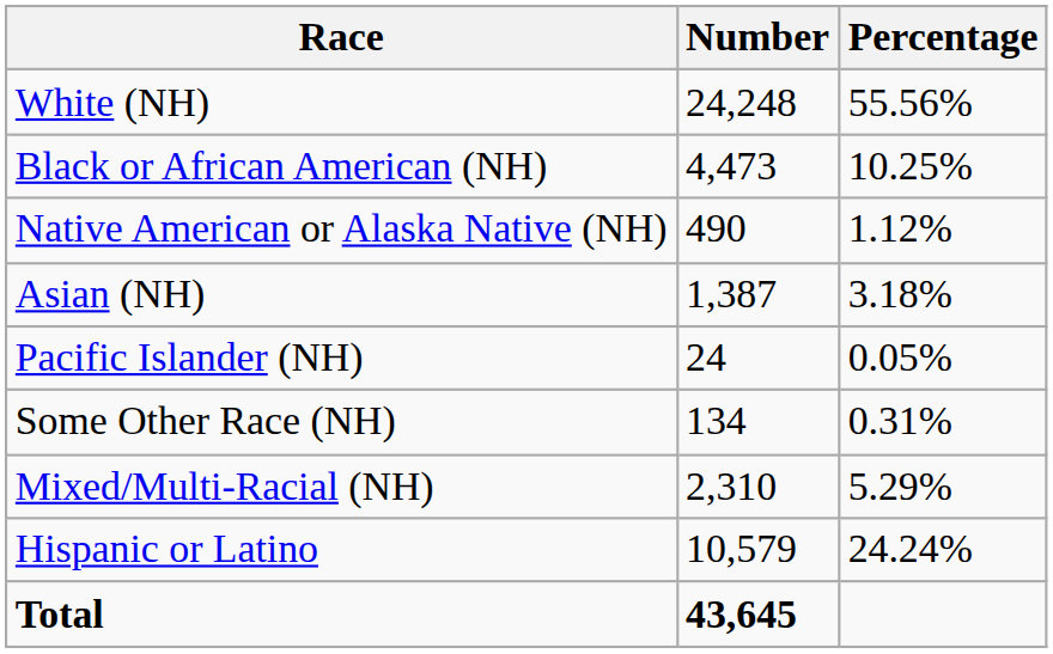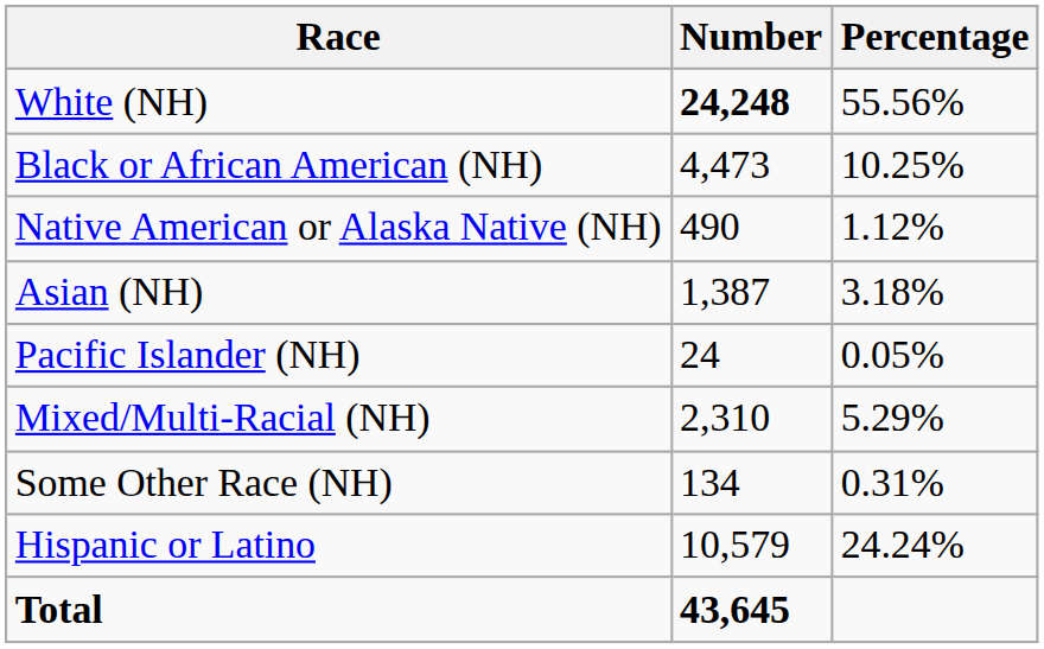 <table class="wikitable">
 <tr>
 <th>Race</th>
 <th>Number</th>
 <th>Percentage</th>
 </tr>
 <tr>
 <td><a href='#'>White</a> (NH)</td>
-<td>24,248</td>
+<td><strong>24,248</strong></td>
 <td>55.56%</td>
 </tr>
 <tr>
 <td><a href='#'>Black or African American</a> (NH)</td>
 <td>4,473</td>
 <td>10.25%</td>
 </tr>
 <tr>
 <td><a href='#'>Native American</a> or <a href='#'>Alaska Native</a> (NH)</td>
 <td>490</td>
 <td>1.12%</td>
 </tr>
 <tr>
 <td><a href='#'>Asian</a> (NH)</td>
 <td>1,387</td>
 <td>3.18%</td>
 </tr>
 <tr>
 <td><a href='#'>Pacific Islander</a> (NH)</td>
 <td>24</td>
 <td>0.05%</td>
 </tr>
 <tr>
+<td><a href='#'>Mixed/Multi-Racial</a> (NH)</td>
+<td>2,310</td>
+<td>5.29%</td>
+</tr>
+<tr>
 <td>Some Other Race (NH)</td>
 <td>134</td>
 <td>0.31%</td>
-</tr>
-<tr>
-<td><a href='#'>Mixed/Multi-Racial</a> (NH)</td>
-<td>2,310</td>
-<td>5.29%</td>
 </tr>
 <tr>
 <td><a href='#'>Hispanic or Latino</a></td>
 <td>10,579</td>
 <td>24.24%</td>
 </tr>
 <tr>
 <td><strong>Total</strong></td>
 <td><strong>43,645</strong></td>
 <td></td>
 </tr>
 </table>
